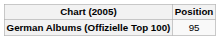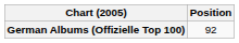 <table class="wikitable plainrowheaders" style="text-align:center">
 <tr>
 <th scope="col">Chart (2005)</th>
 <th scope="col">Position</th>
 </tr>
 <tr>
 <th scope="row">German Albums (Offizielle Top 100)</th>
-<td>95</td>
+<td>92</td>
 </tr>
 </table>
